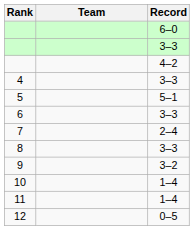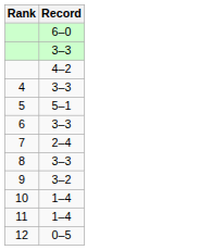 <table class="wikitable" style="text-align:center">
 <tr>
 <th>Rank</th>
-<th width=160px>Team</th>
 <th>Record</th>
 </tr>
 <tr bgcolor=#ccffcc>
 <td></td>
-<td align=left></td>
 <td>6–0</td>
 </tr>
 <tr bgcolor=#ccffcc>
 <td></td>
-<td align=left></td>
 <td>3–3</td>
 </tr>
 <tr>
 <td></td>
-<td align=left></td>
 <td>4–2</td>
 </tr>
 <tr>
 <td>4</td>
-<td align=left></td>
 <td>3–3</td>
 </tr>
 <tr>
 <td>5</td>
-<td align=left></td>
 <td>5–1</td>
 </tr>
 <tr>
 <td>6</td>
-<td align=left></td>
 <td>3–3</td>
 </tr>
 <tr>
 <td>7</td>
-<td align=left></td>
 <td>2–4</td>
 </tr>
 <tr>
 <td>8</td>
-<td align=left></td>
 <td>3–3</td>
 </tr>
 <tr>
 <td>9</td>
-<td align=left></td>
 <td>3–2</td>
 </tr>
 <tr>
 <td>10</td>
-<td align=left></td>
 <td>1–4</td>
 </tr>
 <tr>
 <td>11</td>
-<td align=left></td>
 <td>1–4</td>
 </tr>
 <tr>
 <td>12</td>
-<td align=left></td>
 <td>0–5</td>
 </tr>
 </table>
